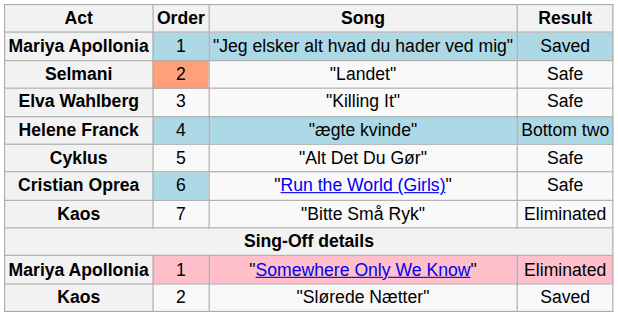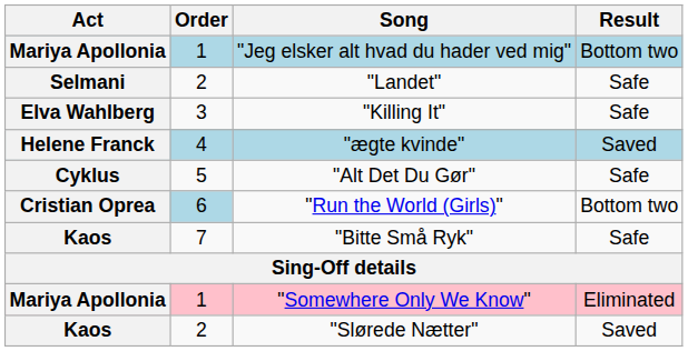 <table class="wikitable plainrowheaders" style="text-align:center;">
 <tr>
 <th scope="col">Act</th>
 <th scope="col">Order</th>
 <th scope="col">Song</th>
 <th scope="col">Result</th>
 </tr>
 <tr style="background:lightblue">
 <th scope=row>Mariya Apollonia</th>
 <td>1</td>
 <td>"Jeg elsker alt hvad du hader ved mig"</td>
-<td>Saved</td>
+<td>Bottom two</td>
 </tr>
 <tr>
 <th scope=row>Selmani</th>
-<td style="background: lightsalmon;">2</td>
+<td>2</td>
 <td>"Landet"</td>
 <td>Safe</td>
 </tr>
 <tr>
 <th scope=row>Elva Wahlberg</th>
 <td>3</td>
 <td>"Killing It"</td>
 <td>Safe</td>
 </tr>
 <tr style="background:lightblue">
 <th scope=row>Helene Franck</th>
 <td>4</td>
 <td>"ægte kvinde"</td>
-<td>Bottom two</td>
+<td>Saved</td>
 </tr>
 <tr>
 <th scope=row>Cyklus</th>
 <td>5</td>
 <td>"Alt Det Du Gør"</td>
 <td>Safe</td>
 </tr>
 <tr>
 <th scope=row>Cristian Oprea</th>
 <td style="background: lightblue;">6</td>
 <td>"<a href='#'>Run the World (Girls)</a>"</td>
-<td>Safe</td>
+<td>Bottom two</td>
 </tr>
 <tr>
 <th scope=row>Kaos</th>
 <td>7</td>
 <td>"Bitte Små Ryk"</td>
-<td>Eliminated</td>
+<td>Safe</td>
 </tr>
 <tr>
 <th colspan="4">Sing-Off details</th>
 </tr>
 <tr style="background:pink">
 <th scope="row">Mariya Apollonia</th>
 <td>1</td>
 <td>"<a href='#'>Somewhere Only We Know</a>"</td>
 <td>Eliminated</td>
 </tr>
 <tr>
 <th scope="row">Kaos</th>
 <td>2</td>
 <td>"Slørede Nætter"</td>
 <td>Saved</td>
 </tr>
 </table>
